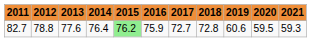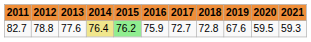 <table class="wikitable" border="1">
 <tr align="center" style="background:#ef8e39;">
 <td><strong>2011</strong></td>
 <td><strong>2012</strong></td>
 <td><strong>2013</strong></td>
 <td><strong>2014</strong></td>
 <td><strong>2015</strong></td>
 <td><strong>2016</strong></td>
 <td><strong>2017</strong></td>
 <td><strong>2018</strong></td>
 <td><strong>2019</strong></td>
 <td><strong>2020</strong></td>
 <td><strong>2021</strong></td>
 </tr>
 <tr>
 <td>82.7</td>
 <td>78.8</td>
 <td>77.6</td>
-<td>76.4</td>
+<td style="background: khaki;">76.4</td>
 <td style="background: lightgreen;">76.2</td>
 <td>75.9</td>
 <td>72.7</td>
 <td>72.8</td>
-<td>60.6</td>
+<td>67.6</td>
 <td>59.5</td>
 <td>59.3</td>
 </tr>
 </table>
